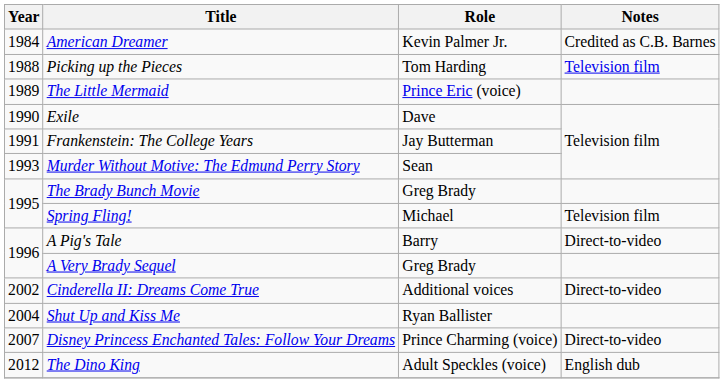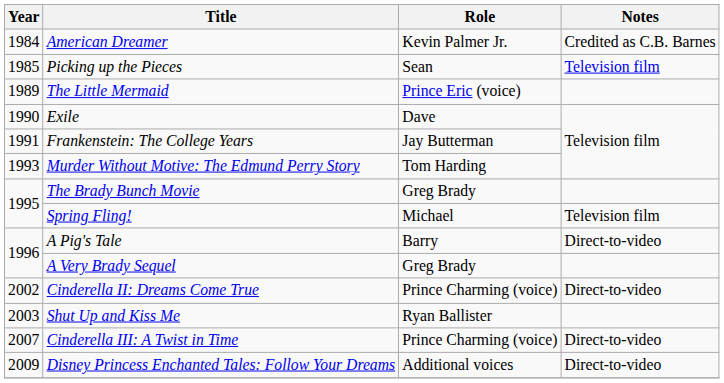 <table class="wikitable sortable">
 <tr>
 <th>Year</th>
 <th>Title</th>
 <th>Role</th>
 <th class="unsortable">Notes</th>
 </tr>
 <tr>
 <td>1984</td>
 <td><em><a href='#'>American Dreamer</a></em></td>
 <td>Kevin Palmer Jr.</td>
 <td>Credited as C.B. Barnes</td>
 </tr>
 <tr>
-<td>1988</td>
+<td>1985</td>
 <td><em>Picking up the Pieces</em></td>
-<td>Tom Harding</td>
+<td>Sean</td>
 <td><a href='#'>Television film</a></td>
 </tr>
 <tr>
 <td>1989</td>
 <td><em><a href='#'>The Little Mermaid</a></em></td>
 <td><a href='#'>Prince Eric</a> (voice)</td>
 <td></td>
 </tr>
 <tr>
 <td>1990</td>
 <td><em>Exile</em></td>
 <td>Dave</td>
 <td rowspan="3">Television film</td>
 </tr>
 <tr>
 <td>1991</td>
 <td><em>Frankenstein: The College Years</em></td>
 <td>Jay Butterman</td>
 </tr>
 <tr>
 <td>1993</td>
 <td><em><a href='#'>Murder Without Motive: The Edmund Perry Story</a></em></td>
-<td>Sean</td>
+<td>Tom Harding</td>
 </tr>
 <tr>
 <td rowspan="2">1995</td>
 <td><em><a href='#'>The Brady Bunch Movie</a></em></td>
 <td>Greg Brady</td>
 <td></td>
 </tr>
 <tr>
 <td><em><a href='#'>Spring Fling!</a></em></td>
 <td>Michael</td>
 <td>Television film</td>
 </tr>
 <tr>
 <td rowspan="2">1996</td>
 <td><em>A Pig's Tale</em></td>
 <td>Barry</td>
 <td>Direct-to-video</td>
 </tr>
 <tr>
 <td><em><a href='#'>A Very Brady Sequel</a></em></td>
 <td>Greg Brady</td>
 <td></td>
 </tr>
 <tr>
 <td>2002</td>
 <td><em><a href='#'>Cinderella II: Dreams Come True</a></em></td>
-<td>Additional voices</td>
+<td>Prince Charming (voice)</td>
 <td>Direct-to-video</td>
 </tr>
 <tr>
-<td>2004</td>
+<td>2003</td>
 <td><em><a href='#'>Shut Up and Kiss Me</a></em></td>
 <td>Ryan Ballister</td>
 <td></td>
 </tr>
 <tr>
 <td>2007</td>
-<td><em><a href='#'>Disney Princess Enchanted Tales: Follow Your Dreams</a></em></td>
+<td><em><a href='#'>Cinderella III: A Twist in Time</a></em></td>
 <td>Prince Charming (voice)</td>
 <td>Direct-to-video</td>
 </tr>
 <tr>
-<td>2012</td>
-<td><em><a href='#'>The Dino King</a></em></td>
-<td>Adult Speckles (voice)</td>
-<td>English dub</td>
+<td>2009</td>
+<td><em><a href='#'>Disney Princess Enchanted Tales: Follow Your Dreams</a></em></td>
+<td>Additional voices</td>
+<td>Direct-to-video</td>
 </tr>
 <tr>
 </tr>
 </table>
